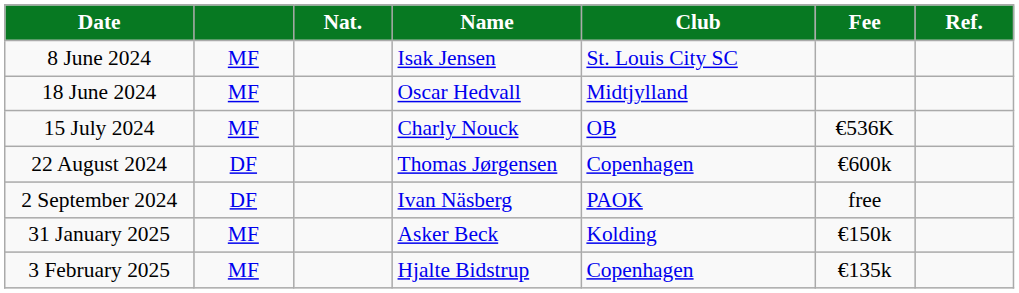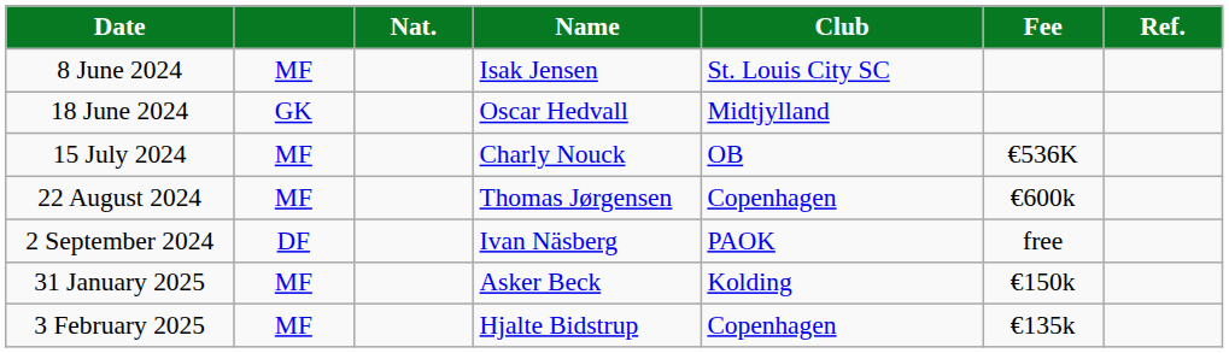 <table class="wikitable" style="text-align:center; font-size:90%">
 <tr>
 <th style="background:#077922; color:#fff; width:120px;">Date</th>
 <th style="background:#077922; color:#fff; width:60px;"></th>
 <th style="background:#077922; color:#fff; width:60px;">Nat.</th>
 <th style="background:#077922; color:#fff; width:120px;">Name</th>
 <th style="background:#077922; color:#fff; width:150px;">Club</th>
 <th style="background:#077922; color:#fff; width:60px;">Fee</th>
 <th style="background:#077922; color:#fff; width:60px;">Ref.</th>
 </tr>
 <tr>
 <td>8 June 2024</td>
 <td><a href='#'>MF</a></td>
 <td></td>
 <td align=left><a href='#'>Isak Jensen</a></td>
 <td align=left> <a href='#'>St. Louis City SC</a></td>
 <td></td>
 <td></td>
 </tr>
 <tr>
 <td>18 June 2024</td>
-<td><a href='#'>MF</a></td>
+<td><a href='#'>GK</a></td>
 <td></td>
 <td align=left><a href='#'>Oscar Hedvall</a></td>
 <td align=left> <a href='#'>Midtjylland</a></td>
 <td></td>
 <td></td>
 </tr>
 <tr>
 <td>15 July 2024</td>
 <td><a href='#'>MF</a></td>
 <td></td>
 <td align=left><a href='#'>Charly Nouck</a></td>
 <td align=left> <a href='#'>OB</a></td>
 <td>€536K</td>
 <td></td>
 </tr>
 <tr>
 <td>22 August 2024</td>
-<td><a href='#'>DF</a></td>
+<td><a href='#'>MF</a></td>
 <td></td>
 <td align=left><a href='#'>Thomas Jørgensen</a></td>
 <td align=left> <a href='#'>Copenhagen</a></td>
 <td>€600k</td>
 <td></td>
 </tr>
 <tr>
 <td>2 September 2024</td>
 <td><a href='#'>DF</a></td>
 <td></td>
 <td align=left><a href='#'>Ivan Näsberg</a></td>
 <td align=left> <a href='#'>PAOK</a></td>
 <td>free</td>
 <td></td>
 </tr>
 <tr>
 <td>31 January 2025</td>
 <td><a href='#'>MF</a></td>
 <td></td>
 <td align=left><a href='#'>Asker Beck</a></td>
 <td align=left> <a href='#'>Kolding</a></td>
 <td>€150k</td>
 <td></td>
 </tr>
 <tr>
 <td>3 February 2025</td>
 <td><a href='#'>MF</a></td>
 <td></td>
 <td align=left><a href='#'>Hjalte Bidstrup</a></td>
 <td align=left> <a href='#'>Copenhagen</a></td>
 <td>€135k</td>
 <td></td>
 </tr>
 </table>
